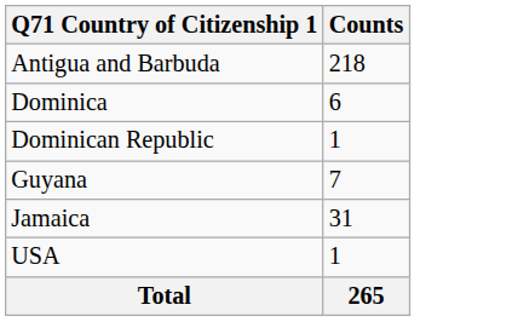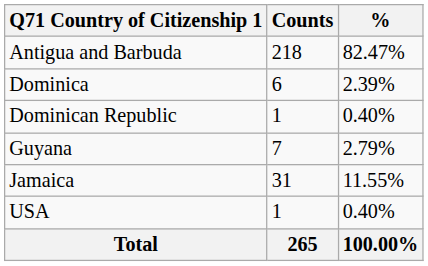 <table class="wikitable sortable">
 <tr>
 <th>Q71 Country of Citizenship 1</th>
 <th>Counts</th>
+<th>%</th>
 </tr>
 <tr>
 <td>Antigua and Barbuda</td>
 <td>218</td>
+<td>82.47%</td>
 </tr>
 <tr>
 <td>Dominica</td>
 <td>6</td>
+<td>2.39%</td>
 </tr>
 <tr>
 <td>Dominican Republic</td>
 <td>1</td>
+<td>0.40%</td>
 </tr>
 <tr>
 <td>Guyana</td>
 <td>7</td>
+<td>2.79%</td>
 </tr>
 <tr>
 <td>Jamaica</td>
 <td>31</td>
+<td>11.55%</td>
 </tr>
 <tr>
 <td>USA</td>
 <td>1</td>
+<td>0.40%</td>
 </tr>
 <tr>
 <th>Total</th>
 <th>265</th>
+<th>100.00%</th>
 </tr>
 </table>
